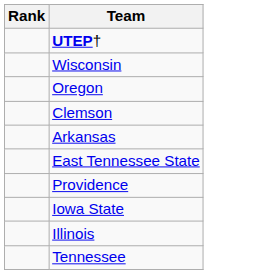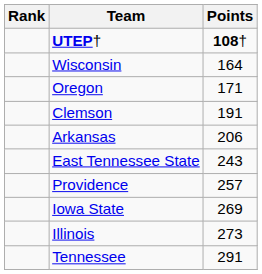 <table class="wikitable sortable" style="text-align:center">
 <tr>
 <th>Rank</th>
 <th>Team</th>
+<th>Points</th>
 </tr>
 <tr>
 <td></td>
 <td align=left><strong><a href='#'>UTEP</a></strong>†</td>
+<td><strong>108</strong>†</td>
 </tr>
 <tr>
 <td></td>
 <td align=left><a href='#'>Wisconsin</a></td>
+<td>164</td>
 </tr>
 <tr>
 <td></td>
 <td align=left><a href='#'>Oregon</a></td>
+<td>171</td>
 </tr>
 <tr>
 <td></td>
 <td align=left><a href='#'>Clemson</a></td>
+<td>191</td>
 </tr>
 <tr>
 <td></td>
 <td align=left><a href='#'>Arkansas</a></td>
+<td>206</td>
 </tr>
 <tr>
 <td></td>
 <td align=left><a href='#'>East Tennessee State</a></td>
+<td>243</td>
 </tr>
 <tr>
 <td></td>
 <td align=left><a href='#'>Providence</a></td>
+<td>257</td>
 </tr>
 <tr>
 <td></td>
 <td align=left><a href='#'>Iowa State</a></td>
+<td>269</td>
 </tr>
 <tr>
 <td></td>
 <td align=left><a href='#'>Illinois</a></td>
+<td>273</td>
 </tr>
 <tr>
 <td></td>
 <td align=left><a href='#'>Tennessee</a></td>
+<td>291</td>
 </tr>
 </table>
